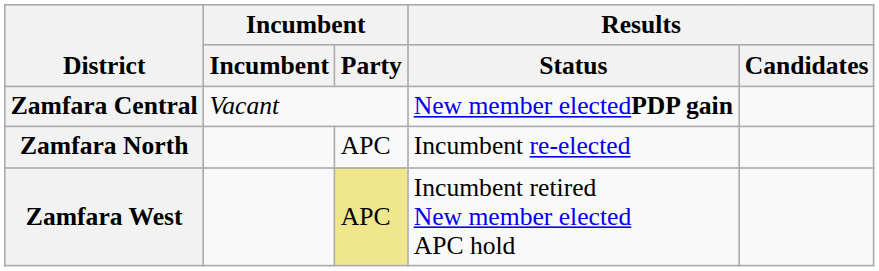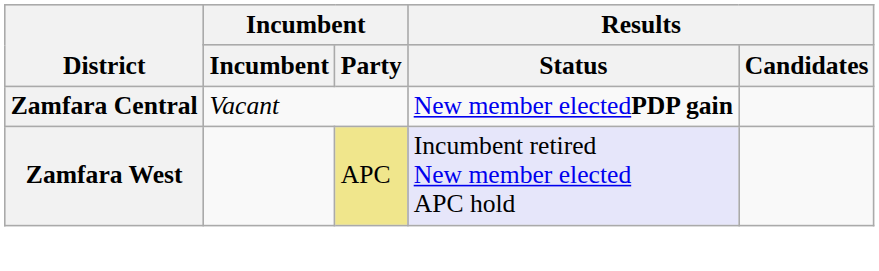 <table class="wikitable sortable">
 <tr valign=bottom>
 <th rowspan=2>District</th>
 <th colspan=2>Incumbent</th>
 <th colspan=2>Results</th>
 </tr>
 <tr valign=bottom>
 <th>Incumbent</th>
 <th>Party</th>
 <th>Status</th>
 <th>Candidates</th>
 </tr>
 <tr>
 <th>Zamfara Central</th>
 <td colspan=2><em>Vacant</em></td>
 <td><a href='#'>New member elected</a><strong>PDP gain</strong></td>
 <td nowrap></td>
 </tr>
 <tr>
-<th>Zamfara North</th>
-<td></td>
-<td>APC</td>
-<td>Incumbent <a href='#'>re-elected</a></td>
-<td nowrap></td>
-</tr>
-<tr>
 <th>Zamfara West</th>
 <td></td>
 <td style="background: khaki;">APC</td>
-<td>Incumbent retired<br><a href='#'>New member elected</a><br>APC hold</td>
+<td style="background: lavender;">Incumbent retired<br><a href='#'>New member elected</a><br>APC hold</td>
 <td nowrap></td>
 </tr>
 </table>
